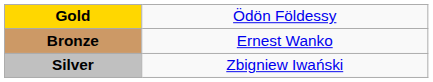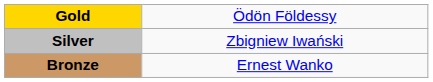 <table class="wikitable" style="text-align:center; " width="35%">
 <tr>
 <td bgcolor="gold"><strong>Gold</strong></td>
 <td><a href='#'>Ödön Földessy</a><br>  <small><em></em></small></td>
 </tr>
 <tr>
+<td bgcolor="silver"><strong>Silver</strong></td>
+<td><a href='#'>Zbigniew Iwański</a><br>  <small><em></em></small></td>
+</tr>
+<tr>
 <td bgcolor="CC9966"><strong>Bronze</strong></td>
 <td><a href='#'>Ernest Wanko</a><br>  <small><em></em></small></td>
 </tr>
-<tr>
-<td bgcolor="silver"><strong>Silver</strong></td>
-<td><a href='#'>Zbigniew Iwański</a><br>  <small><em></em></small></td>
-</tr>
 </table>
